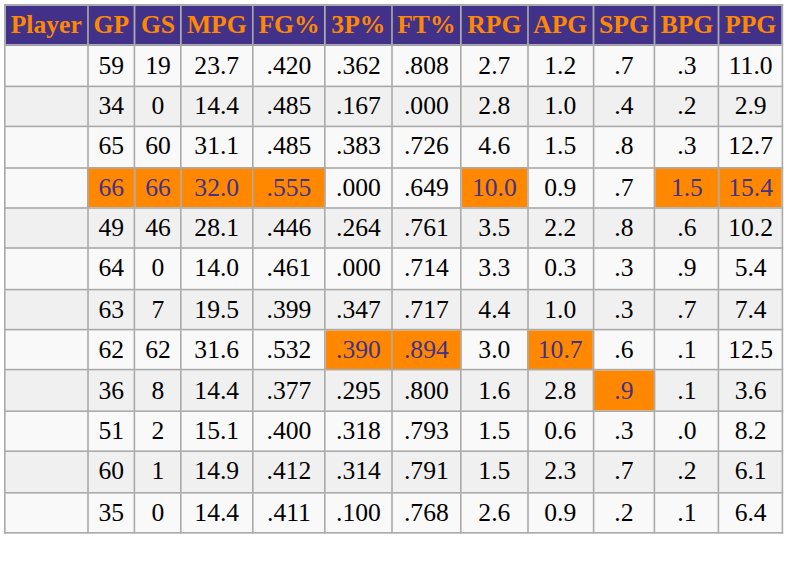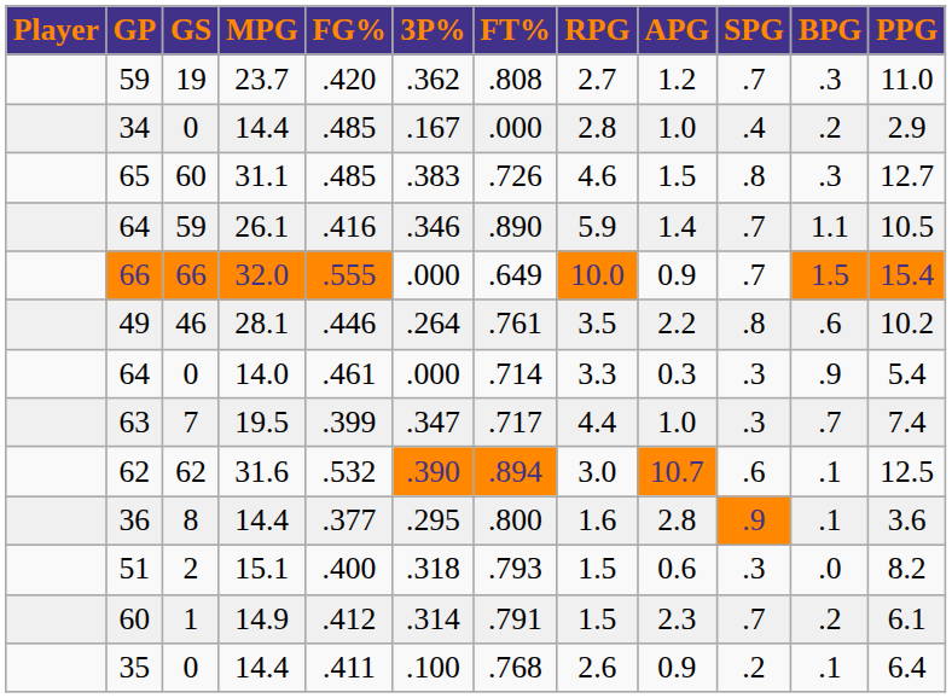 <table class="wikitable sortable" style="text-align:right;">
 <tr>
 <th style="background:#423189; color:#FF8800">Player</th>
 <th style="background:#423189; color:#FF8800">GP</th>
 <th style="background:#423189; color:#FF8800">GS</th>
 <th style="background:#423189; color:#FF8800">MPG</th>
 <th style="background:#423189; color:#FF8800">FG%</th>
 <th style="background:#423189; color:#FF8800">3P%</th>
 <th style="background:#423189; color:#FF8800">FT%</th>
 <th style="background:#423189; color:#FF8800">RPG</th>
 <th style="background:#423189; color:#FF8800">APG</th>
 <th style="background:#423189; color:#FF8800">SPG</th>
 <th style="background:#423189; color:#FF8800">BPG</th>
 <th style="background:#423189; color:#FF8800">PPG</th>
 </tr>
 <tr align="center" bgcolor="">
 <td></td>
 <td>59</td>
 <td>19</td>
 <td>23.7</td>
 <td>.420</td>
 <td>.362</td>
 <td>.808</td>
 <td>2.7</td>
 <td>1.2</td>
 <td>.7</td>
 <td>.3</td>
 <td>11.0</td>
 </tr>
 <tr align="center" bgcolor="#f0f0f0">
 <td></td>
 <td>34</td>
 <td>0</td>
 <td>14.4</td>
 <td>.485</td>
 <td>.167</td>
 <td>.000</td>
 <td>2.8</td>
 <td>1.0</td>
 <td>.4</td>
 <td>.2</td>
 <td>2.9</td>
 </tr>
 <tr align="center" bgcolor="">
 <td></td>
 <td>65</td>
 <td>60</td>
 <td>31.1</td>
 <td>.485</td>
 <td>.383</td>
 <td>.726</td>
 <td>4.6</td>
 <td>1.5</td>
 <td>.8</td>
 <td>.3</td>
 <td>12.7</td>
+</tr>
+<tr align="center" bgcolor="#f0f0f0">
+<td></td>
+<td>64</td>
+<td>59</td>
+<td>26.1</td>
+<td>.416</td>
+<td>.346</td>
+<td>.890</td>
+<td>5.9</td>
+<td>1.4</td>
+<td>.7</td>
+<td>1.1</td>
+<td>10.5</td>
 </tr>
 <tr align="center" bgcolor="">
 <td></td>
 <td style="background:#FF8800;color:#423189;">66</td>
 <td style="background:#FF8800;color:#423189;">66</td>
 <td style="background:#FF8800;color:#423189;">32.0</td>
 <td style="background:#FF8800;color:#423189;">.555</td>
 <td>.000</td>
 <td>.649</td>
 <td style="background:#FF8800;color:#423189;">10.0</td>
 <td>0.9</td>
 <td>.7</td>
 <td style="background:#FF8800;color:#423189;">1.5</td>
 <td style="background:#FF8800;color:#423189;">15.4</td>
 </tr>
 <tr align="center" bgcolor="#f0f0f0">
 <td></td>
 <td>49</td>
 <td>46</td>
 <td>28.1</td>
 <td>.446</td>
 <td>.264</td>
 <td>.761</td>
 <td>3.5</td>
 <td>2.2</td>
 <td>.8</td>
 <td>.6</td>
 <td>10.2</td>
 </tr>
 <tr align="center" bgcolor="">
 <td></td>
 <td>64</td>
 <td>0</td>
 <td>14.0</td>
 <td>.461</td>
 <td>.000</td>
 <td>.714</td>
 <td>3.3</td>
 <td>0.3</td>
 <td>.3</td>
 <td>.9</td>
 <td>5.4</td>
 </tr>
 <tr align="center" bgcolor="#f0f0f0">
 <td></td>
 <td>63</td>
 <td>7</td>
 <td>19.5</td>
 <td>.399</td>
 <td>.347</td>
 <td>.717</td>
 <td>4.4</td>
 <td>1.0</td>
 <td>.3</td>
 <td>.7</td>
 <td>7.4</td>
 </tr>
 <tr align="center" bgcolor="">
 <td></td>
 <td>62</td>
 <td>62</td>
 <td>31.6</td>
 <td>.532</td>
 <td style="background:#FF8800;color:#423189;">.390</td>
 <td style="background:#FF8800;color:#423189;">.894</td>
 <td>3.0</td>
 <td style="background:#FF8800;color:#423189;">10.7</td>
 <td>.6</td>
 <td>.1</td>
 <td>12.5</td>
 </tr>
 <tr align="center" bgcolor="#f0f0f0">
 <td></td>
 <td>36</td>
 <td>8</td>
 <td>14.4</td>
 <td>.377</td>
 <td>.295</td>
 <td>.800</td>
 <td>1.6</td>
 <td>2.8</td>
 <td style="background:#FF8800;color:#423189;">.9</td>
 <td>.1</td>
 <td>3.6</td>
 </tr>
 <tr align="center" bgcolor="">
 <td></td>
 <td>51</td>
 <td>2</td>
 <td>15.1</td>
 <td>.400</td>
 <td>.318</td>
 <td>.793</td>
 <td>1.5</td>
 <td>0.6</td>
 <td>.3</td>
 <td>.0</td>
 <td>8.2</td>
 </tr>
 <tr align="center" bgcolor="#f0f0f0">
 <td></td>
 <td>60</td>
 <td>1</td>
 <td>14.9</td>
 <td>.412</td>
 <td>.314</td>
 <td>.791</td>
 <td>1.5</td>
 <td>2.3</td>
 <td>.7</td>
 <td>.2</td>
 <td>6.1</td>
 </tr>
 <tr align="center" bgcolor="">
 <td></td>
 <td>35</td>
 <td>0</td>
 <td>14.4</td>
 <td>.411</td>
 <td>.100</td>
 <td>.768</td>
 <td>2.6</td>
 <td>0.9</td>
 <td>.2</td>
 <td>.1</td>
 <td>6.4</td>
 </tr>
 </table>
